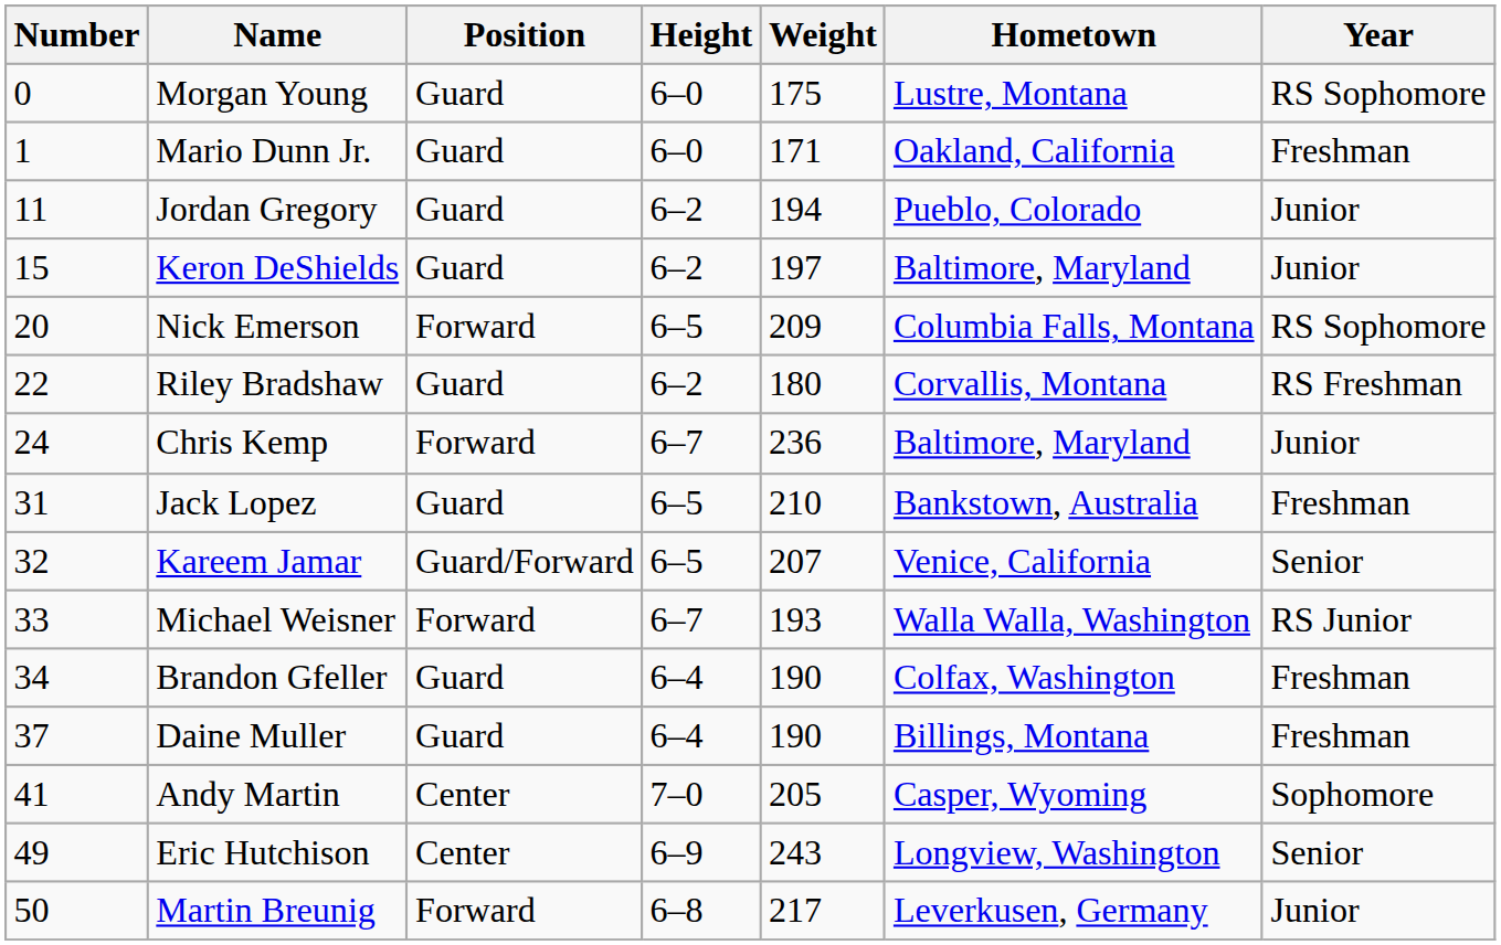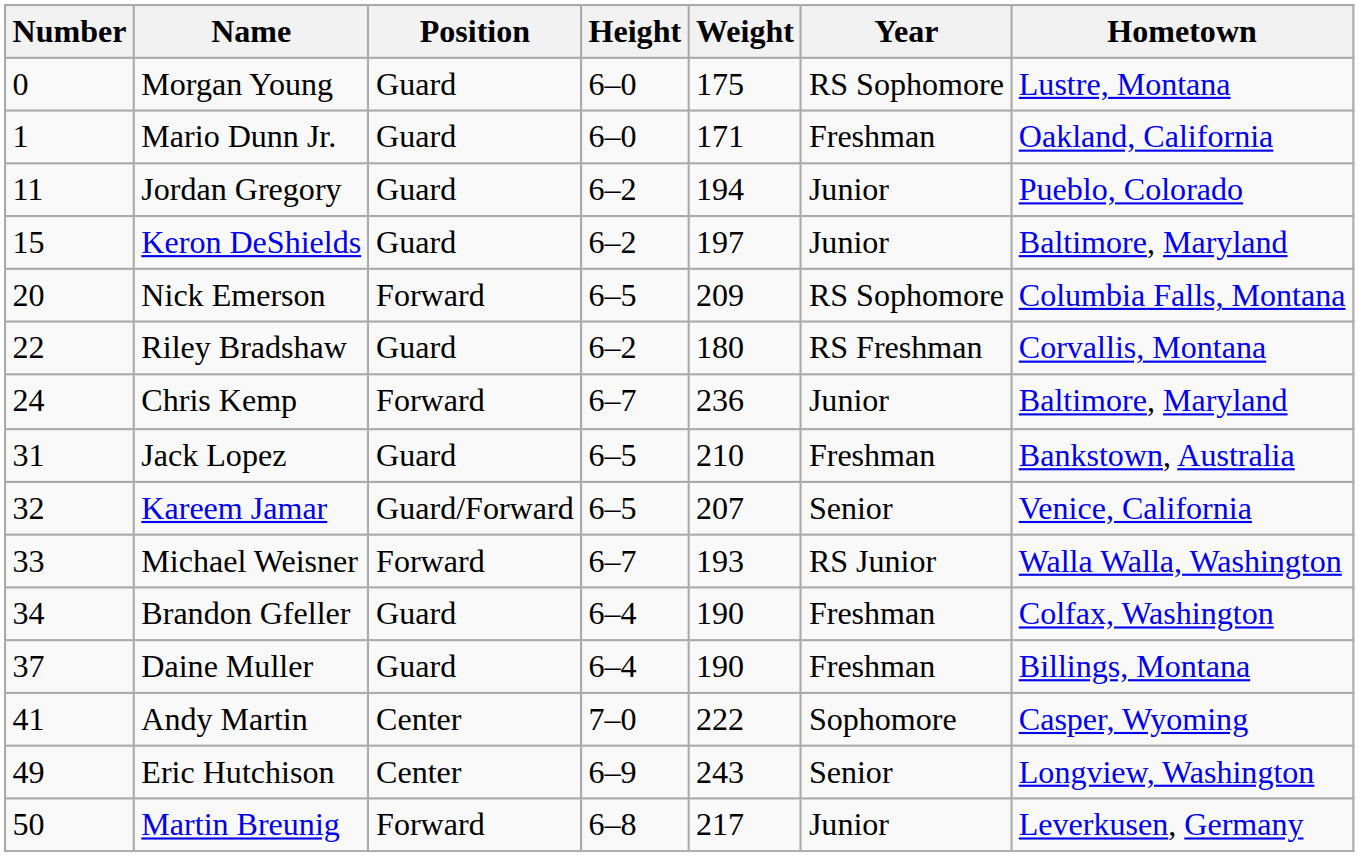 <table class="wikitable sortable" style="font-size: 95%;">
 <tr>
 <th>Number</th>
 <th>Name</th>
 <th>Position</th>
 <th>Height</th>
 <th>Weight</th>
+<th>Year</th>
 <th>Hometown</th>
-<th>Year</th>
 </tr>
 <tr>
 <td>0</td>
 <td>Morgan Young</td>
 <td>Guard</td>
 <td>6–0</td>
 <td>175</td>
+<td>RS Sophomore</td>
 <td><a href='#'>Lustre, Montana</a></td>
-<td>RS Sophomore</td>
 </tr>
 <tr>
 <td>1</td>
 <td>Mario Dunn Jr.</td>
 <td>Guard</td>
 <td>6–0</td>
 <td>171</td>
+<td>Freshman</td>
 <td><a href='#'>Oakland, California</a></td>
-<td>Freshman</td>
 </tr>
 <tr>
 <td>11</td>
 <td>Jordan Gregory</td>
 <td>Guard</td>
 <td>6–2</td>
 <td>194</td>
+<td>Junior</td>
 <td><a href='#'>Pueblo, Colorado</a></td>
-<td>Junior</td>
 </tr>
 <tr>
 <td>15</td>
 <td><a href='#'>Keron DeShields</a></td>
 <td>Guard</td>
 <td>6–2</td>
 <td>197</td>
+<td>Junior</td>
 <td><a href='#'>Baltimore</a>, <a href='#'>Maryland</a></td>
-<td>Junior</td>
 </tr>
 <tr>
 <td>20</td>
 <td>Nick Emerson</td>
 <td>Forward</td>
 <td>6–5</td>
 <td>209</td>
+<td>RS Sophomore</td>
 <td><a href='#'>Columbia Falls, Montana</a></td>
-<td>RS Sophomore</td>
 </tr>
 <tr>
 <td>22</td>
 <td>Riley Bradshaw</td>
 <td>Guard</td>
 <td>6–2</td>
 <td>180</td>
+<td>RS Freshman</td>
 <td><a href='#'>Corvallis, Montana</a></td>
-<td>RS Freshman</td>
 </tr>
 <tr>
 <td>24</td>
 <td>Chris Kemp</td>
 <td>Forward</td>
 <td>6–7</td>
 <td>236</td>
+<td>Junior</td>
 <td><a href='#'>Baltimore</a>, <a href='#'>Maryland</a></td>
-<td>Junior</td>
 </tr>
 <tr>
 <td>31</td>
 <td>Jack Lopez</td>
 <td>Guard</td>
 <td>6–5</td>
 <td>210</td>
+<td>Freshman</td>
 <td><a href='#'>Bankstown</a>, <a href='#'>Australia</a></td>
-<td>Freshman</td>
 </tr>
 <tr>
 <td>32</td>
 <td><a href='#'>Kareem Jamar</a></td>
 <td>Guard/Forward</td>
 <td>6–5</td>
 <td>207</td>
+<td>Senior</td>
 <td><a href='#'>Venice, California</a></td>
-<td>Senior</td>
 </tr>
 <tr>
 <td>33</td>
 <td>Michael Weisner</td>
 <td>Forward</td>
 <td>6–7</td>
 <td>193</td>
+<td>RS Junior</td>
 <td><a href='#'>Walla Walla, Washington</a></td>
-<td>RS Junior</td>
 </tr>
 <tr>
 <td>34</td>
 <td>Brandon Gfeller</td>
 <td>Guard</td>
 <td>6–4</td>
 <td>190</td>
+<td>Freshman</td>
 <td><a href='#'>Colfax, Washington</a></td>
-<td>Freshman</td>
 </tr>
 <tr>
 <td>37</td>
 <td>Daine Muller</td>
 <td>Guard</td>
 <td>6–4</td>
 <td>190</td>
+<td>Freshman</td>
 <td><a href='#'>Billings, Montana</a></td>
-<td>Freshman</td>
 </tr>
 <tr>
 <td>41</td>
 <td>Andy Martin</td>
 <td>Center</td>
 <td>7–0</td>
-<td>205</td>
+<td>222</td>
+<td>Sophomore</td>
 <td><a href='#'>Casper, Wyoming</a></td>
-<td>Sophomore</td>
 </tr>
 <tr>
 <td>49</td>
 <td>Eric Hutchison</td>
 <td>Center</td>
 <td>6–9</td>
 <td>243</td>
+<td>Senior</td>
 <td><a href='#'>Longview, Washington</a></td>
-<td>Senior</td>
 </tr>
 <tr>
 <td>50</td>
 <td><a href='#'>Martin Breunig</a></td>
 <td>Forward</td>
 <td>6–8</td>
 <td>217</td>
+<td>Junior</td>
 <td><a href='#'>Leverkusen</a>, <a href='#'>Germany</a></td>
-<td>Junior</td>
 </tr>
 </table>
